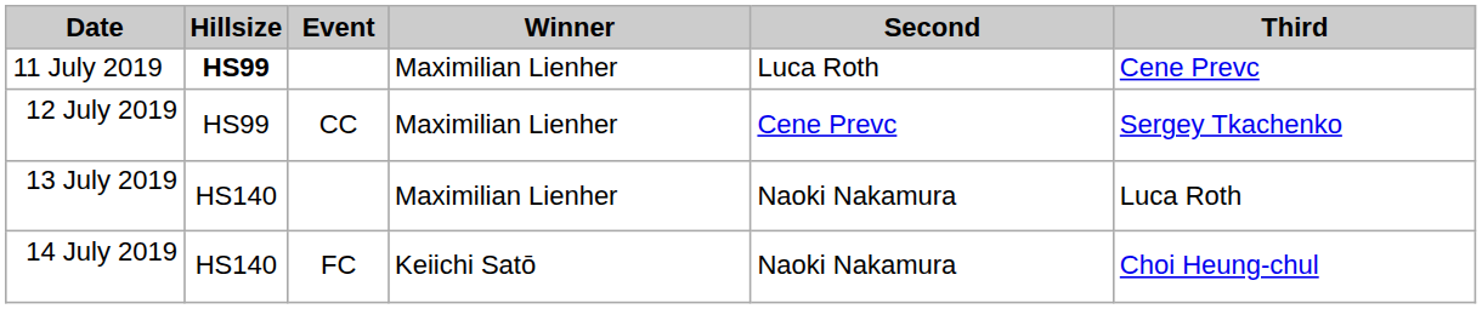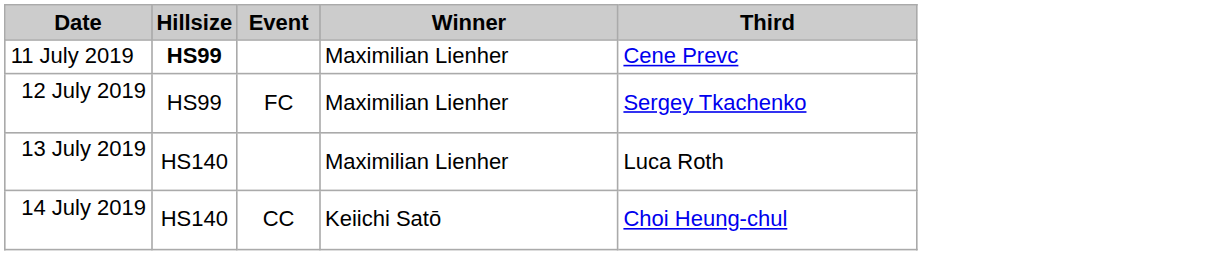 <table class="wikitable plainrowheaders" style="background:#fff; font-size:86%; line-height:15px; border:grey solid 1px; border-collapse:collapse;">
 <tr style="background:#ccc; text-align:center;">
 <th style="background:#ccc;" width="85">Date</th>
 <th style="background:#ccc;" width="45">Hillsize</th>
 <th style="background:#ccc;" width="45">Event</th>
 <th style="background:#ccc;" width="180">Winner</th>
-<th style="background:#ccc;" width="180">Second</th>
 <th style="background:#ccc;" width="180">Third</th>
 </tr>
 <tr>
 <td align=right>11 July 2019  </td>
 <td align=center><strong>HS99</strong></td>
 <td align=center></td>
 <td> Maximilian Lienher</td>
-<td> Luca Roth</td>
 <td> <a href='#'>Cene Prevc</a></td>
 </tr>
 <tr>
 <td align=right>12 July 2019  </td>
 <td align=center>HS99</td>
-<td align=center>CC</td>
+<td align=center>FC</td>
 <td> Maximilian Lienher</td>
-<td> <a href='#'>Cene Prevc</a></td>
 <td> <a href='#'>Sergey Tkachenko</a></td>
 </tr>
 <tr>
 <td align=right>13 July 2019  </td>
 <td align=center>HS140</td>
 <td align=center></td>
 <td> Maximilian Lienher</td>
-<td> Naoki Nakamura</td>
 <td> Luca Roth</td>
 </tr>
 <tr>
 <td align=right>14 July 2019  </td>
 <td align=center>HS140</td>
-<td align=center>FC</td>
+<td align=center>CC</td>
 <td> Keiichi Satō</td>
-<td> Naoki Nakamura</td>
 <td> <a href='#'>Choi Heung-chul</a></td>
 </tr>
 </table>
